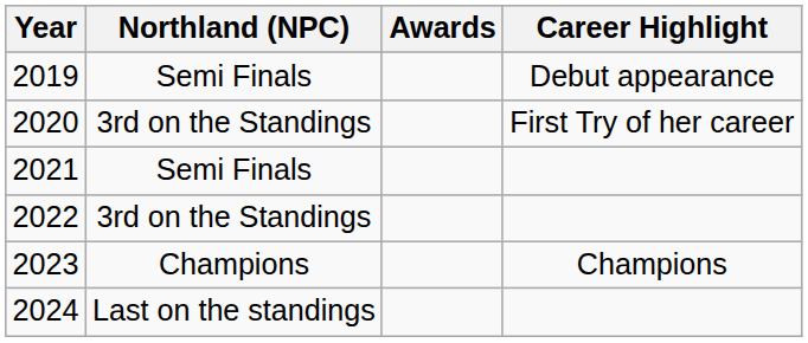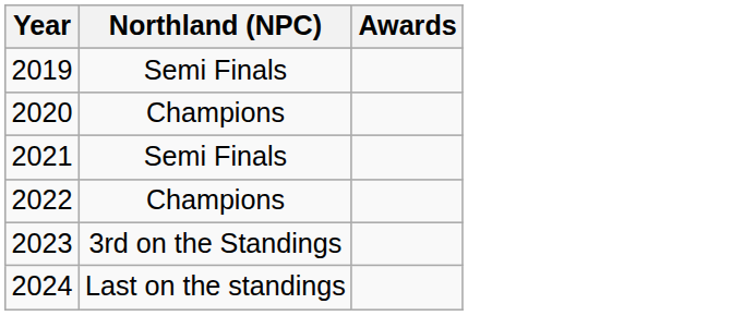 <table class="wikitable" style="text-align:center;">
 <tr>
 <th>Year</th>
 <th>Northland (NPC)</th>
 <th>Awards</th>
-<th>Career Highlight</th>
 </tr>
 <tr>
 <td>2019</td>
 <td>Semi Finals</td>
 <td></td>
-<td>Debut appearance</td>
 </tr>
 <tr>
 <td>2020</td>
-<td>3rd on the Standings</td>
+<td>Champions</td>
 <td></td>
-<td>First Try of her career</td>
 </tr>
 <tr>
 <td>2021</td>
 <td>Semi Finals</td>
 <td></td>
-<td></td>
 </tr>
 <tr>
 <td>2022</td>
-<td>3rd on the Standings</td>
-<td></td>
+<td>Champions</td>
 <td></td>
 </tr>
 <tr>
 <td>2023</td>
-<td>Champions</td>
+<td>3rd on the Standings</td>
 <td></td>
-<td>Champions</td>
 </tr>
 <tr>
 <td>2024</td>
 <td>Last on the standings</td>
 <td></td>
-<td></td>
 </tr>
 </table>
